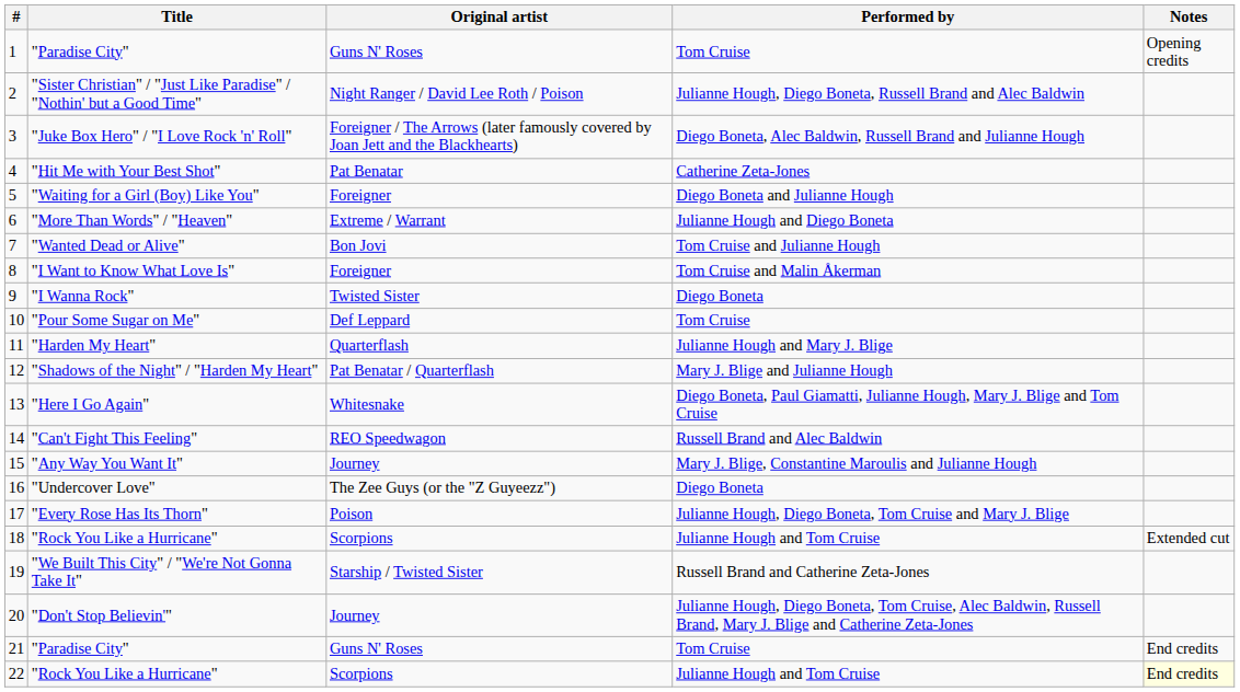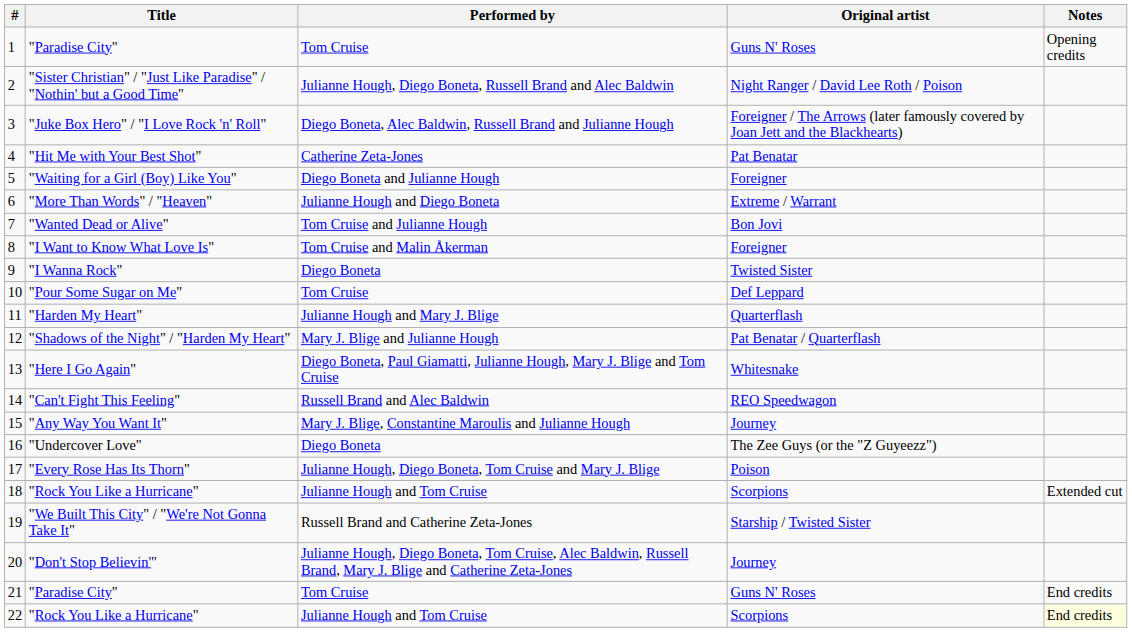 <table class="wikitable">
 <tr>
 <th>#</th>
 <th>Title</th>
+<th>Performed by</th>
 <th>Original artist</th>
-<th>Performed by</th>
 <th>Notes</th>
 </tr>
 <tr>
 <td>1</td>
 <td>"<a href='#'>Paradise City</a>"</td>
+<td><a href='#'>Tom Cruise</a></td>
 <td><a href='#'>Guns N' Roses</a></td>
-<td><a href='#'>Tom Cruise</a></td>
 <td>Opening credits</td>
 </tr>
 <tr>
 <td>2</td>
 <td>"<a href='#'>Sister Christian</a>" / "<a href='#'>Just Like Paradise</a>" / "<a href='#'>Nothin' but a Good Time</a>"</td>
+<td><a href='#'>Julianne Hough</a>, <a href='#'>Diego Boneta</a>, <a href='#'>Russell Brand</a> and <a href='#'>Alec Baldwin</a></td>
 <td><a href='#'>Night Ranger</a> / <a href='#'>David Lee Roth</a> / <a href='#'>Poison</a></td>
-<td><a href='#'>Julianne Hough</a>, <a href='#'>Diego Boneta</a>, <a href='#'>Russell Brand</a> and <a href='#'>Alec Baldwin</a></td>
 <td></td>
 </tr>
 <tr>
 <td>3</td>
 <td>"<a href='#'>Juke Box Hero</a>" / "<a href='#'>I Love Rock 'n' Roll</a>"</td>
+<td><a href='#'>Diego Boneta</a>, <a href='#'>Alec Baldwin</a>, <a href='#'>Russell Brand</a> and <a href='#'>Julianne Hough</a></td>
 <td><a href='#'>Foreigner</a> / <a href='#'>The Arrows</a> (later famously covered by <a href='#'>Joan Jett and the Blackhearts</a>)</td>
-<td><a href='#'>Diego Boneta</a>, <a href='#'>Alec Baldwin</a>, <a href='#'>Russell Brand</a> and <a href='#'>Julianne Hough</a></td>
 <td></td>
 </tr>
 <tr>
 <td>4</td>
 <td>"<a href='#'>Hit Me with Your Best Shot</a>"</td>
+<td><a href='#'>Catherine Zeta-Jones</a></td>
 <td><a href='#'>Pat Benatar</a></td>
-<td><a href='#'>Catherine Zeta-Jones</a></td>
 <td></td>
 </tr>
 <tr>
 <td>5</td>
 <td>"<a href='#'>Waiting for a Girl (Boy) Like You</a>"</td>
+<td><a href='#'>Diego Boneta</a> and <a href='#'>Julianne Hough</a></td>
 <td><a href='#'>Foreigner</a></td>
-<td><a href='#'>Diego Boneta</a> and <a href='#'>Julianne Hough</a></td>
 <td></td>
 </tr>
 <tr>
 <td>6</td>
 <td>"<a href='#'>More Than Words</a>" / "<a href='#'>Heaven</a>"</td>
+<td><a href='#'>Julianne Hough</a> and <a href='#'>Diego Boneta</a></td>
 <td><a href='#'>Extreme</a> / <a href='#'>Warrant</a></td>
-<td><a href='#'>Julianne Hough</a> and <a href='#'>Diego Boneta</a></td>
 <td></td>
 </tr>
 <tr>
 <td>7</td>
 <td>"<a href='#'>Wanted Dead or Alive</a>"</td>
+<td><a href='#'>Tom Cruise</a> and <a href='#'>Julianne Hough</a></td>
 <td><a href='#'>Bon Jovi</a></td>
-<td><a href='#'>Tom Cruise</a> and <a href='#'>Julianne Hough</a></td>
 <td></td>
 </tr>
 <tr>
 <td>8</td>
 <td>"<a href='#'>I Want to Know What Love Is</a>"</td>
+<td><a href='#'>Tom Cruise</a> and <a href='#'>Malin Åkerman</a></td>
 <td><a href='#'>Foreigner</a></td>
-<td><a href='#'>Tom Cruise</a> and <a href='#'>Malin Åkerman</a></td>
 <td></td>
 </tr>
 <tr>
 <td>9</td>
 <td>"<a href='#'>I Wanna Rock</a>"</td>
+<td><a href='#'>Diego Boneta</a></td>
 <td><a href='#'>Twisted Sister</a></td>
-<td><a href='#'>Diego Boneta</a></td>
 <td></td>
 </tr>
 <tr>
 <td>10</td>
 <td>"<a href='#'>Pour Some Sugar on Me</a>"</td>
+<td><a href='#'>Tom Cruise</a></td>
 <td><a href='#'>Def Leppard</a></td>
-<td><a href='#'>Tom Cruise</a></td>
 <td></td>
 </tr>
 <tr>
 <td>11</td>
 <td>"<a href='#'>Harden My Heart</a>"</td>
+<td><a href='#'>Julianne Hough</a> and <a href='#'>Mary J. Blige</a></td>
 <td><a href='#'>Quarterflash</a></td>
-<td><a href='#'>Julianne Hough</a> and <a href='#'>Mary J. Blige</a></td>
 <td></td>
 </tr>
 <tr>
 <td>12</td>
 <td>"<a href='#'>Shadows of the Night</a>" / "<a href='#'>Harden My Heart</a>"</td>
+<td><a href='#'>Mary J. Blige</a> and <a href='#'>Julianne Hough</a></td>
 <td><a href='#'>Pat Benatar</a> / <a href='#'>Quarterflash</a></td>
-<td><a href='#'>Mary J. Blige</a> and <a href='#'>Julianne Hough</a></td>
 <td></td>
 </tr>
 <tr>
 <td>13</td>
 <td>"<a href='#'>Here I Go Again</a>"</td>
+<td><a href='#'>Diego Boneta</a>, <a href='#'>Paul Giamatti</a>, <a href='#'>Julianne Hough</a>, <a href='#'>Mary J. Blige</a> and <a href='#'>Tom Cruise</a></td>
 <td><a href='#'>Whitesnake</a></td>
-<td><a href='#'>Diego Boneta</a>, <a href='#'>Paul Giamatti</a>, <a href='#'>Julianne Hough</a>, <a href='#'>Mary J. Blige</a> and <a href='#'>Tom Cruise</a></td>
 <td></td>
 </tr>
 <tr>
 <td>14</td>
 <td>"<a href='#'>Can't Fight This Feeling</a>"</td>
+<td><a href='#'>Russell Brand</a> and <a href='#'>Alec Baldwin</a></td>
 <td><a href='#'>REO Speedwagon</a></td>
-<td><a href='#'>Russell Brand</a> and <a href='#'>Alec Baldwin</a></td>
 <td></td>
 </tr>
 <tr>
 <td>15</td>
 <td>"<a href='#'>Any Way You Want It</a>"</td>
+<td><a href='#'>Mary J. Blige</a>, <a href='#'>Constantine Maroulis</a> and <a href='#'>Julianne Hough</a></td>
 <td><a href='#'>Journey</a></td>
-<td><a href='#'>Mary J. Blige</a>, <a href='#'>Constantine Maroulis</a> and <a href='#'>Julianne Hough</a></td>
 <td></td>
 </tr>
 <tr>
 <td>16</td>
 <td>"Undercover Love"</td>
+<td><a href='#'>Diego Boneta</a></td>
 <td>The Zee Guys (or the "Z Guyeezz")</td>
-<td><a href='#'>Diego Boneta</a></td>
 <td></td>
 </tr>
 <tr>
 <td>17</td>
 <td>"<a href='#'>Every Rose Has Its Thorn</a>"</td>
+<td><a href='#'>Julianne Hough</a>, <a href='#'>Diego Boneta</a>, <a href='#'>Tom Cruise</a> and <a href='#'>Mary J. Blige</a></td>
 <td><a href='#'>Poison</a></td>
-<td><a href='#'>Julianne Hough</a>, <a href='#'>Diego Boneta</a>, <a href='#'>Tom Cruise</a> and <a href='#'>Mary J. Blige</a></td>
 <td></td>
 </tr>
 <tr>
 <td>18</td>
 <td>"<a href='#'>Rock You Like a Hurricane</a>"</td>
+<td><a href='#'>Julianne Hough</a> and <a href='#'>Tom Cruise</a></td>
 <td><a href='#'>Scorpions</a></td>
-<td><a href='#'>Julianne Hough</a> and <a href='#'>Tom Cruise</a></td>
 <td>Extended cut</td>
 </tr>
 <tr>
 <td>19</td>
 <td>"<a href='#'>We Built This City</a>" / "<a href='#'>We're Not Gonna Take It</a>"</td>
+<td>Russell Brand and Catherine Zeta-Jones</td>
 <td><a href='#'>Starship</a> / <a href='#'>Twisted Sister</a></td>
-<td>Russell Brand and Catherine Zeta-Jones</td>
 <td></td>
 </tr>
 <tr>
 <td>20</td>
 <td>"<a href='#'>Don't Stop Believin'</a>"</td>
+<td><a href='#'>Julianne Hough</a>, <a href='#'>Diego Boneta</a>, <a href='#'>Tom Cruise</a>, <a href='#'>Alec Baldwin</a>, <a href='#'>Russell Brand</a>, <a href='#'>Mary J. Blige</a> and <a href='#'>Catherine Zeta-Jones</a></td>
 <td><a href='#'>Journey</a></td>
-<td><a href='#'>Julianne Hough</a>, <a href='#'>Diego Boneta</a>, <a href='#'>Tom Cruise</a>, <a href='#'>Alec Baldwin</a>, <a href='#'>Russell Brand</a>, <a href='#'>Mary J. Blige</a> and <a href='#'>Catherine Zeta-Jones</a></td>
 <td></td>
 </tr>
 <tr>
 <td>21</td>
 <td>"<a href='#'>Paradise City</a>"</td>
+<td><a href='#'>Tom Cruise</a></td>
 <td><a href='#'>Guns N' Roses</a></td>
-<td><a href='#'>Tom Cruise</a></td>
 <td>End credits</td>
 </tr>
 <tr>
 <td>22</td>
 <td>"<a href='#'>Rock You Like a Hurricane</a>"</td>
+<td><a href='#'>Julianne Hough</a> and <a href='#'>Tom Cruise</a></td>
 <td><a href='#'>Scorpions</a></td>
-<td><a href='#'>Julianne Hough</a> and <a href='#'>Tom Cruise</a></td>
 <td style="background: lightyellow;">End credits</td>
 </tr>
 </table>
